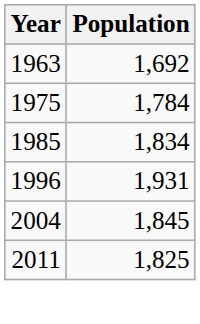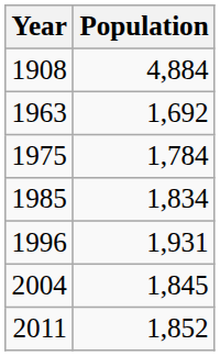 <table class="wikitable" style="line-height:1.1em;">
 <tr>
 <th>Year</th>
 <th>Population</th>
+</tr>
+<tr align="right">
+<td>1908</td>
+<td>4,884</td>
 </tr>
 <tr align="right">
 <td>1963</td>
 <td>1,692</td>
 </tr>
 <tr align="right">
 <td>1975</td>
 <td>1,784</td>
 </tr>
 <tr align="right">
 <td>1985</td>
 <td>1,834</td>
 </tr>
 <tr align="right">
 <td>1996</td>
 <td>1,931</td>
 </tr>
 <tr align="right">
 <td>2004</td>
 <td>1,845</td>
 </tr>
 <tr align="right">
 <td>2011</td>
-<td>1,825</td>
+<td>1,852</td>
 </tr>
 </table>
